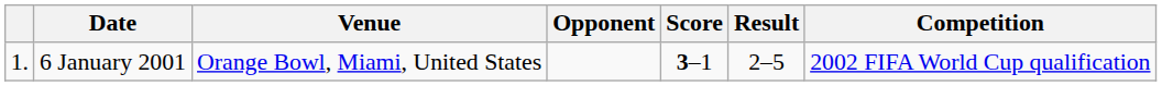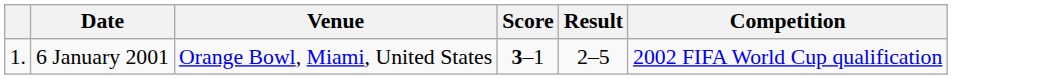 <table class="wikitable">
 <tr>
 <th></th>
 <th>Date</th>
 <th>Venue</th>
-<th>Opponent</th>
 <th>Score</th>
 <th>Result</th>
 <th>Competition</th>
 </tr>
 <tr>
 <td align="center">1.</td>
 <td>6 January 2001</td>
 <td><a href='#'>Orange Bowl</a>, <a href='#'>Miami</a>, United States</td>
-<td></td>
 <td align="center"><strong>3</strong>–1</td>
 <td align="center">2–5</td>
 <td><a href='#'>2002 FIFA World Cup qualification</a></td>
 </tr>
 </table>
